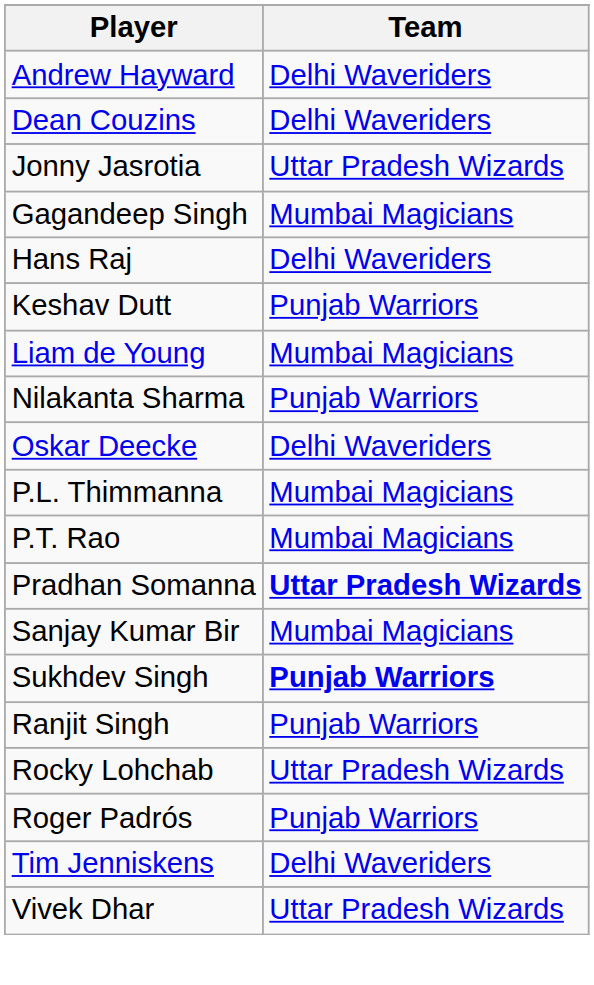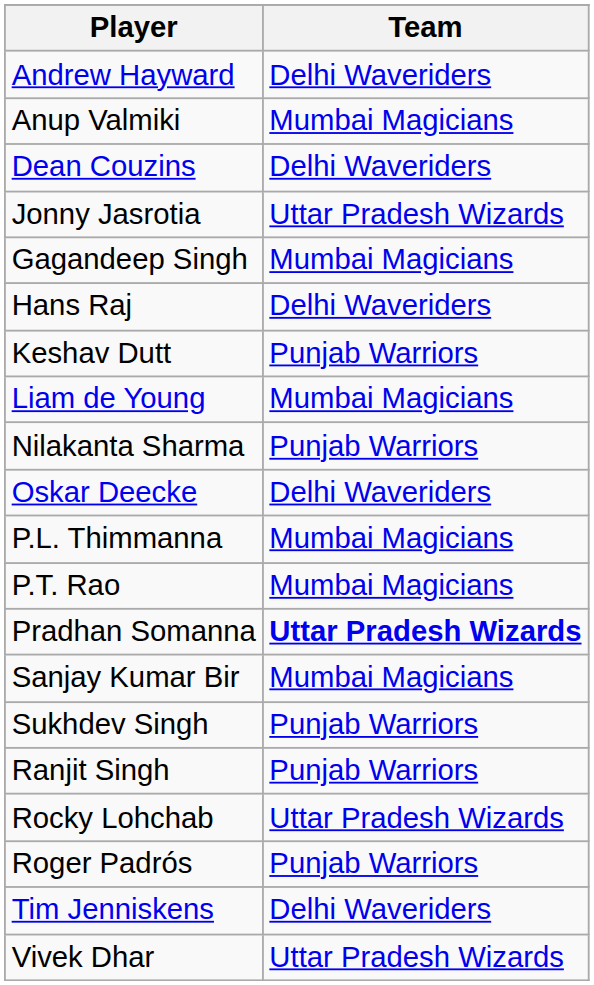 <table class="wikitable sortable">
 <tr>
 </tr>
 <tr>
 <th>Player</th>
 <th>Team</th>
 </tr>
 <tr>
 <td> <a href='#'>Andrew Hayward</a></td>
 <td><a href='#'>Delhi Waveriders</a></td>
+</tr>
+<tr>
+<td> Anup Valmiki</td>
+<td><a href='#'>Mumbai Magicians</a></td>
 </tr>
 <tr>
 <td> <a href='#'>Dean Couzins</a></td>
 <td><a href='#'>Delhi Waveriders</a></td>
 </tr>
 <tr>
 <td> Jonny Jasrotia</td>
 <td><a href='#'>Uttar Pradesh Wizards</a></td>
 </tr>
 <tr>
 <td> Gagandeep Singh</td>
 <td><a href='#'>Mumbai Magicians</a></td>
 </tr>
 <tr>
 <td> Hans Raj</td>
 <td><a href='#'>Delhi Waveriders</a></td>
 </tr>
 <tr>
 <td> Keshav Dutt</td>
 <td><a href='#'>Punjab Warriors</a></td>
 </tr>
 <tr>
 <td> <a href='#'>Liam de Young</a></td>
 <td><a href='#'>Mumbai Magicians</a></td>
 </tr>
 <tr>
 <td> Nilakanta Sharma</td>
 <td><a href='#'>Punjab Warriors</a></td>
 </tr>
 <tr>
 <td> <a href='#'>Oskar Deecke</a></td>
 <td><a href='#'>Delhi Waveriders</a></td>
 </tr>
 <tr>
 <td> P.L. Thimmanna</td>
 <td><a href='#'>Mumbai Magicians</a></td>
 </tr>
 <tr>
 <td> P.T. Rao</td>
 <td><a href='#'>Mumbai Magicians</a></td>
 </tr>
 <tr>
 <td> Pradhan Somanna</td>
 <td><strong><a href='#'>Uttar Pradesh Wizards</a></strong></td>
 </tr>
 <tr>
 <td> Sanjay Kumar Bir</td>
 <td><a href='#'>Mumbai Magicians</a></td>
 </tr>
 <tr>
 <td> Sukhdev Singh</td>
-<td><strong><a href='#'>Punjab Warriors</a></strong></td>
+<td><a href='#'>Punjab Warriors</a></td>
 </tr>
 <tr>
 <td> Ranjit Singh</td>
 <td><a href='#'>Punjab Warriors</a></td>
 </tr>
 <tr>
 <td> Rocky Lohchab</td>
 <td><a href='#'>Uttar Pradesh Wizards</a></td>
 </tr>
 <tr>
 <td> Roger Padrós</td>
 <td><a href='#'>Punjab Warriors</a></td>
 </tr>
 <tr>
 <td> <a href='#'>Tim Jenniskens</a></td>
 <td><a href='#'>Delhi Waveriders</a></td>
 </tr>
 <tr>
 <td> Vivek Dhar</td>
 <td><a href='#'>Uttar Pradesh Wizards</a></td>
 </tr>
 </table>
